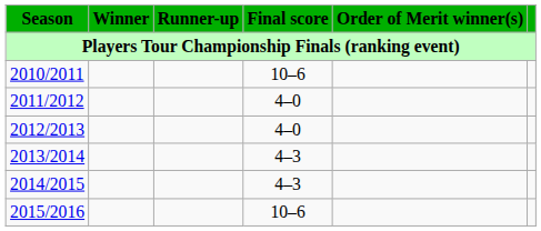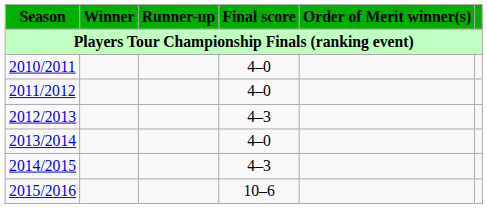 <table class="wikitable" style="margin: auto">
 <tr>
 <th style="text-align: center; background-color: #00af00">Season</th>
 <th style="text-align: left; background-color: #00af00">Winner</th>
 <th style="text-align: left; background-color: #00af00">Runner-up</th>
 <th style="text-align: left; background-color: #00af00">Final score</th>
 <th style="text-align: left; background-color: #00af00">Order of Merit winner(s)</th>
 <th style="text-align: left; background-color: #00af00"></th>
 </tr>
 <tr>
 <th colspan=6 style="text-align: center; background-color: #c0ffc0">Players Tour Championship Finals (ranking event)</th>
 </tr>
 <tr>
 <td><a href='#'>2010/2011</a></td>
 <td></td>
 <td></td>
-<td style="text-align: center">10–6</td>
+<td style="text-align: center">4–0</td>
 <td></td>
 <td></td>
 </tr>
 <tr>
 <td><a href='#'>2011/2012</a></td>
 <td></td>
 <td></td>
 <td style="text-align: center">4–0</td>
 <td></td>
 <td></td>
 </tr>
 <tr>
 <td><a href='#'>2012/2013</a></td>
 <td></td>
 <td></td>
-<td style="text-align: center">4–0</td>
+<td style="text-align: center">4–3</td>
 <td><br></td>
 <td></td>
 </tr>
 <tr>
 <td><a href='#'>2013/2014</a></td>
 <td></td>
 <td></td>
-<td style="text-align: center">4–3</td>
+<td style="text-align: center">4–0</td>
 <td><br></td>
 <td></td>
 </tr>
 <tr>
 <td><a href='#'>2014/2015</a></td>
 <td></td>
 <td></td>
 <td style="text-align: center">4–3</td>
 <td><br></td>
 <td></td>
 </tr>
 <tr>
 <td><a href='#'>2015/2016</a></td>
 <td></td>
 <td></td>
 <td style="text-align: center">10–6</td>
 <td><br></td>
 <td></td>
 </tr>
 </table>
